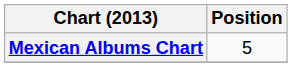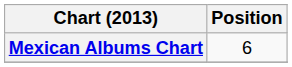 <table class="wikitable sortable plainrowheaders">
 <tr>
 <th scope="col">Chart (2013)</th>
 <th scope="col">Position</th>
 </tr>
 <tr>
 <th scope="row"><a href='#'>Mexican Albums Chart</a></th>
-<td style="text-align:center;">5</td>
+<td style="text-align:center;">6</td>
 </tr>
 <tr>
 </tr>
 <tr>
 </tr>
 </table>
